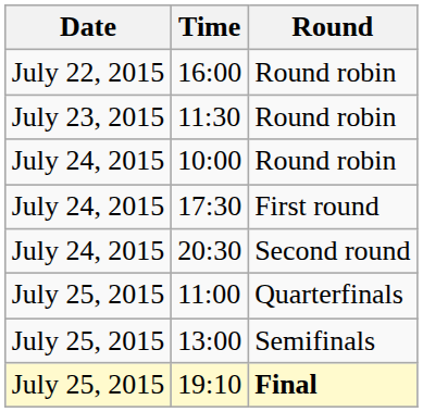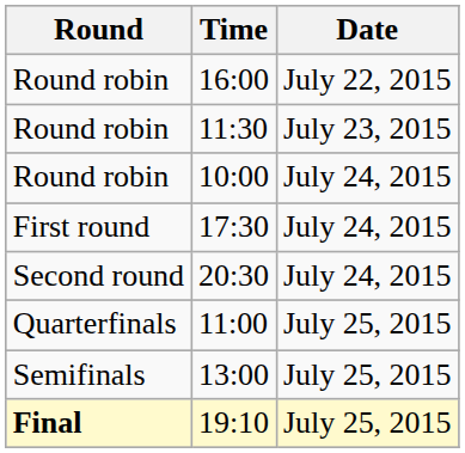 <table class="wikitable">
 <tr>
+<th>Round</th>
+<th>Time</th>
 <th>Date</th>
-<th>Time</th>
-<th>Round</th>
 </tr>
 <tr>
+<td>Round robin</td>
+<td>16:00</td>
 <td>July 22, 2015</td>
-<td>16:00</td>
-<td>Round robin</td>
 </tr>
 <tr>
+<td>Round robin</td>
+<td>11:30</td>
 <td>July 23, 2015</td>
-<td>11:30</td>
-<td>Round robin</td>
 </tr>
 <tr>
+<td>Round robin</td>
+<td>10:00</td>
 <td>July 24, 2015</td>
-<td>10:00</td>
-<td>Round robin</td>
 </tr>
 <tr>
+<td>First round</td>
+<td>17:30</td>
 <td>July 24, 2015</td>
-<td>17:30</td>
-<td>First round</td>
 </tr>
 <tr>
+<td>Second round</td>
+<td>20:30</td>
 <td>July 24, 2015</td>
-<td>20:30</td>
-<td>Second round</td>
 </tr>
 <tr>
+<td>Quarterfinals</td>
+<td>11:00</td>
 <td>July 25, 2015</td>
-<td>11:00</td>
-<td>Quarterfinals</td>
 </tr>
 <tr>
+<td>Semifinals</td>
+<td>13:00</td>
 <td>July 25, 2015</td>
-<td>13:00</td>
-<td>Semifinals</td>
 </tr>
 <tr style=background:lemonchiffon>
+<td><strong>Final</strong></td>
+<td>19:10</td>
 <td>July 25, 2015</td>
-<td>19:10</td>
-<td><strong>Final</strong></td>
 </tr>
 </table>
